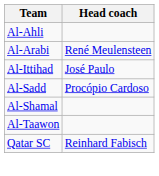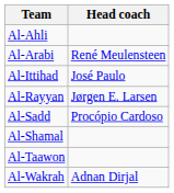 <table class="wikitable">
 <tr>
 <th>Team</th>
 <th>Head coach</th>
 </tr>
 <tr>
 <td><a href='#'>Al-Ahli</a></td>
 <td></td>
 </tr>
 <tr>
 <td><a href='#'>Al-Arabi</a></td>
 <td> <a href='#'>René Meulensteen</a></td>
 </tr>
 <tr>
 <td><a href='#'>Al-Ittihad</a></td>
 <td> <a href='#'>José Paulo</a></td>
 </tr>
 <tr>
+<td><a href='#'>Al-Rayyan</a></td>
+<td> <a href='#'>Jørgen E. Larsen</a></td>
+</tr>
+<tr>
 <td><a href='#'>Al-Sadd</a></td>
 <td> <a href='#'>Procópio Cardoso</a></td>
 </tr>
 <tr>
 <td><a href='#'>Al-Shamal</a></td>
 <td></td>
 </tr>
 <tr>
 <td><a href='#'>Al-Taawon</a></td>
 <td></td>
 </tr>
 <tr>
-<td><a href='#'>Qatar SC</a></td>
-<td> <a href='#'>Reinhard Fabisch</a></td>
+<td><a href='#'>Al-Wakrah</a></td>
+<td> <a href='#'>Adnan Dirjal</a></td>
 </tr>
 </table>
